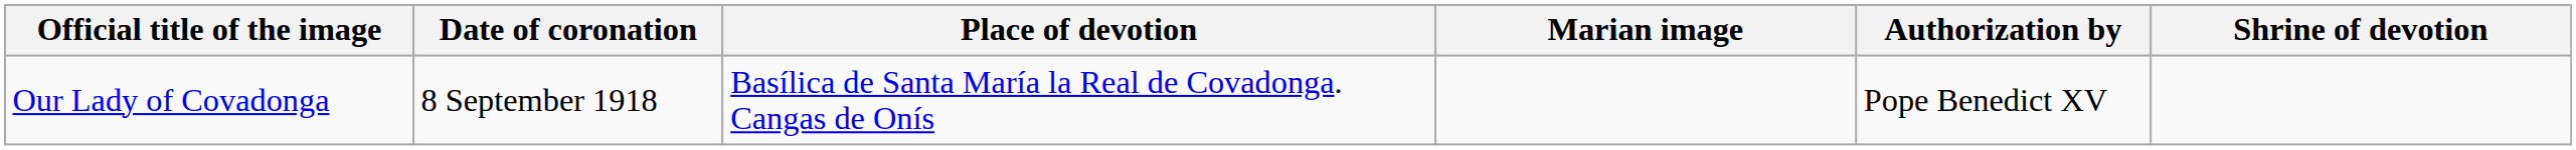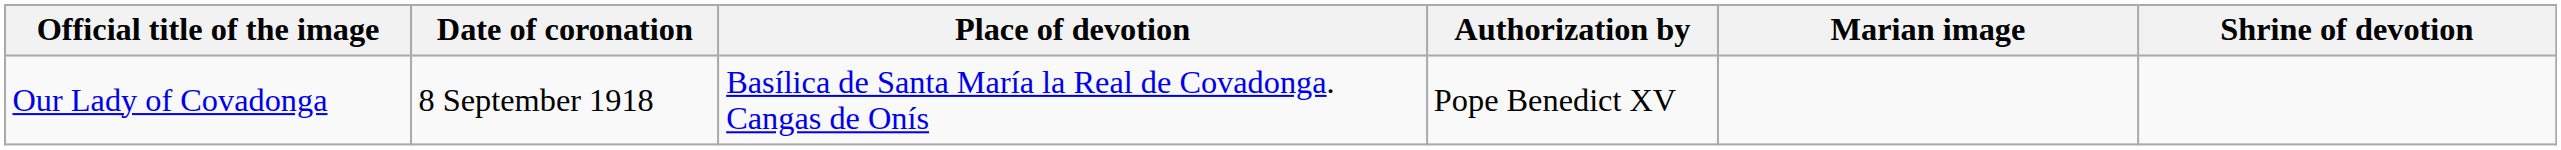 <table class="wikitable sortable" width="100%">
 <tr>
 <th>Official title of the image</th>
 <th data-sort-type="date">Date of coronation</th>
 <th>Place of devotion</th>
+<th>Authorization by</th>
 <th width=200px class=unsortable>Marian image</th>
-<th>Authorization by</th>
 <th width=200px class=unsortable>Shrine of devotion</th>
 </tr>
 <tr>
 <td><a href='#'>Our Lady of Covadonga</a></td>
 <td>8 September 1918</td>
 <td><a href='#'>Basílica de Santa María la Real de Covadonga</a>.<br><a href='#'>Cangas de Onís</a></td>
+<td>Pope Benedict XV</td>
 <td></td>
-<td>Pope Benedict XV</td>
 <td></td>
 </tr>
 </table>
